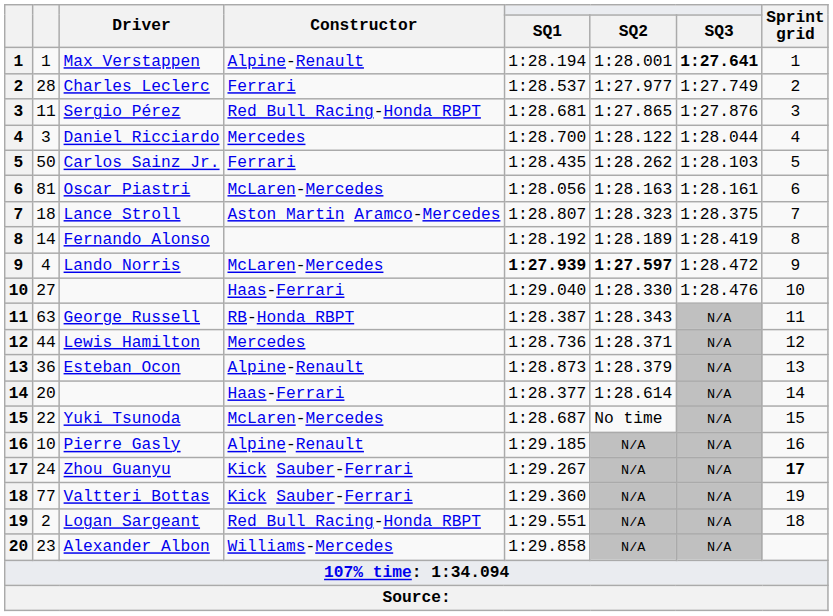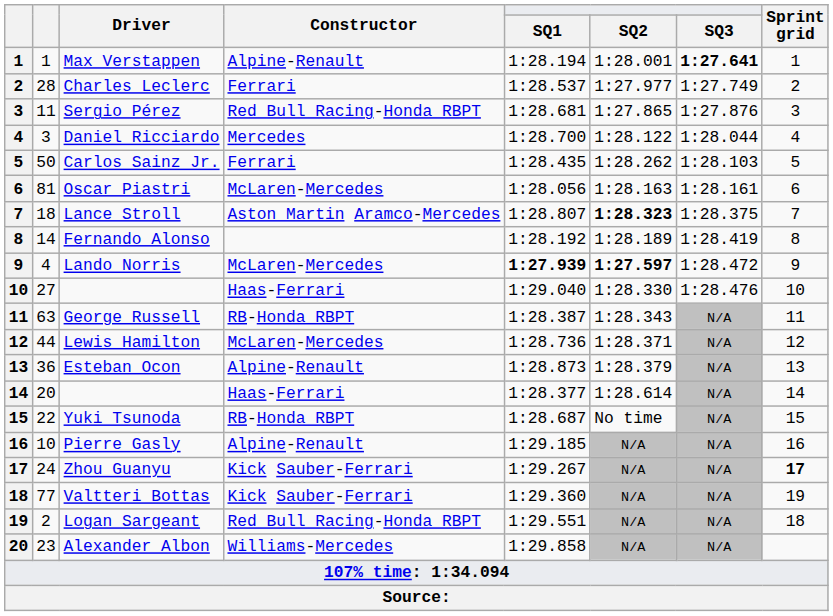 <table class="wikitable sortable" style="font-size: 85%;">
 <tr>
 <th rowspan="2"></th>
 <th rowspan="2"></th>
 <th rowspan="2">Driver</th>
 <th rowspan="2">Constructor</th>
 <th colspan="3" style="background:#eaecf0; text-align:center;"></th>
 <th rowspan="2">Sprint<br>grid</th>
 </tr>
 <tr>
 <th scope="col">SQ1</th>
 <th scope="col">SQ2</th>
 <th scope="col">SQ3</th>
 </tr>
 <tr>
 <th scope="row">1</th>
 <td align="center">1</td>
 <td data-sort-value="ver"> <a href='#'>Max Verstappen</a></td>
 <td><a href='#'>Alpine</a>-<a href='#'>Renault</a></td>
 <td>1:28.194</td>
 <td>1:28.001</td>
 <td><strong>1:27.641</strong></td>
 <td align="center">1</td>
 </tr>
 <tr>
 <th scope="row">2</th>
 <td align="center">28</td>
 <td data-sort-value="lec"> <a href='#'>Charles Leclerc</a></td>
 <td><a href='#'>Ferrari</a></td>
 <td>1:28.537</td>
 <td>1:27.977</td>
 <td>1:27.749</td>
 <td align="center">2</td>
 </tr>
 <tr>
 <th scope="row">3</th>
 <td align="center">11</td>
 <td data-sort-value="per"> <a href='#'>Sergio Pérez</a></td>
 <td><a href='#'>Red Bull Racing</a>-<a href='#'>Honda RBPT</a></td>
 <td>1:28.681</td>
 <td>1:27.865</td>
 <td>1:27.876</td>
 <td align="center">3</td>
 </tr>
 <tr>
 <th scope="row">4</th>
 <td align="center">3</td>
 <td data-sort-value="ric"> <a href='#'>Daniel Ricciardo</a></td>
 <td><a href='#'>Mercedes</a></td>
 <td>1:28.700</td>
 <td>1:28.122</td>
 <td>1:28.044</td>
 <td align="center">4</td>
 </tr>
 <tr>
 <th scope="row">5</th>
 <td align="center">50</td>
 <td data-sort-value="sai"> <a href='#'>Carlos Sainz Jr.</a></td>
 <td><a href='#'>Ferrari</a></td>
 <td>1:28.435</td>
 <td>1:28.262</td>
 <td>1:28.103</td>
 <td align="center">5</td>
 </tr>
 <tr>
 <th scope="row">6</th>
 <td align="center">81</td>
 <td data-sort-value="pia"> <a href='#'>Oscar Piastri</a></td>
 <td><a href='#'>McLaren</a>-<a href='#'>Mercedes</a></td>
 <td>1:28.056</td>
 <td>1:28.163</td>
 <td>1:28.161</td>
 <td align="center">6</td>
 </tr>
 <tr>
 <th scope="row">7</th>
 <td align="center">18</td>
 <td data-sort-value="str"> <a href='#'>Lance Stroll</a></td>
 <td><a href='#'>Aston Martin</a> <a href='#'>Aramco</a>-<a href='#'>Mercedes</a></td>
 <td>1:28.807</td>
-<td>1:28.323</td>
+<td><strong>1:28.323</strong></td>
 <td>1:28.375</td>
 <td align="center">7</td>
 </tr>
 <tr>
 <th scope="row">8</th>
 <td align="center">14</td>
 <td data-sort-value="alo"> <a href='#'>Fernando Alonso</a></td>
 <td></td>
 <td>1:28.192</td>
 <td>1:28.189</td>
 <td>1:28.419</td>
 <td align="center">8</td>
 </tr>
 <tr>
 <th scope="row">9</th>
 <td align="center">4</td>
 <td data-sort-value="nor"> <a href='#'>Lando Norris</a></td>
 <td><a href='#'>McLaren</a>-<a href='#'>Mercedes</a></td>
 <td><strong>1:27.939</strong></td>
 <td><strong>1:27.597</strong></td>
 <td>1:28.472</td>
 <td align="center">9</td>
 </tr>
 <tr>
 <th scope="row">10</th>
 <td align="center">27</td>
 <td data-sort-value="hul"></td>
 <td><a href='#'>Haas</a>-<a href='#'>Ferrari</a></td>
 <td>1:29.040</td>
 <td>1:28.330</td>
 <td>1:28.476</td>
 <td align="center">10</td>
 </tr>
 <tr>
 <th scope="row">11</th>
 <td align="center">63</td>
 <td data-sort-value="rus"> <a href='#'>George Russell</a></td>
 <td><a href='#'>RB</a>-<a href='#'>Honda RBPT</a></td>
 <td>1:28.387</td>
 <td>1:28.343</td>
 <td data-sort-value="19" align="center" style="background: silver"><small>N/A</small></td>
 <td align="center">11</td>
 </tr>
 <tr>
 <th scope="row">12</th>
 <td align="center">44</td>
 <td data-sort-value="ham"> <a href='#'>Lewis Hamilton</a></td>
-<td><a href='#'>Mercedes</a></td>
+<td><a href='#'>McLaren</a>-<a href='#'>Mercedes</a></td>
 <td>1:28.736</td>
 <td>1:28.371</td>
 <td data-sort-value="19" align="center" style="background: silver"><small>N/A</small></td>
 <td align="center">12</td>
 </tr>
 <tr>
 <th scope="row">13</th>
 <td align="center">36</td>
 <td data-sort-value="oco"> <a href='#'>Esteban Ocon</a></td>
 <td><a href='#'>Alpine</a>-<a href='#'>Renault</a></td>
 <td>1:28.873</td>
 <td>1:28.379</td>
 <td data-sort-value="15" align="center" style="background: silver"><small>N/A</small></td>
 <td align="center">13</td>
 </tr>
 <tr>
 <th scope="row">14</th>
 <td align="center">20</td>
 <td data-sort-value="mag"></td>
 <td><a href='#'>Haas</a>-<a href='#'>Ferrari</a></td>
 <td>1:28.377</td>
 <td>1:28.614</td>
 <td data-sort-value="18" align="center" style="background: silver"><small>N/A</small></td>
 <td align="center">14</td>
 </tr>
 <tr>
 <th scope="row">15</th>
 <td align="center">22</td>
 <td data-sort-value="tsu"> <a href='#'>Yuki Tsunoda</a></td>
-<td><a href='#'>McLaren</a>-<a href='#'>Mercedes</a></td>
+<td><a href='#'>RB</a>-<a href='#'>Honda RBPT</a></td>
 <td>1:28.687</td>
 <td>No time</td>
 <td data-sort-value="19" align="center" style="background: silver"><small>N/A</small></td>
 <td align="center">15</td>
 </tr>
 <tr>
 <th scope="row">16</th>
 <td align="center">10</td>
 <td data-sort-value="gas"> <a href='#'>Pierre Gasly</a></td>
 <td><a href='#'>Alpine</a>-<a href='#'>Renault</a></td>
 <td>1:29.185</td>
 <td data-sort-value="17" align="center" style="background: silver"><small>N/A</small></td>
 <td data-sort-value="17" align="center" style="background: silver"><small>N/A</small></td>
 <td align="center">16</td>
 </tr>
 <tr>
 <th scope="row">17</th>
 <td align="center">24</td>
 <td data-sort-value="zho"> <a href='#'>Zhou Guanyu</a></td>
 <td><a href='#'>Kick</a> <a href='#'>Sauber</a>-<a href='#'>Ferrari</a></td>
 <td>1:29.267</td>
 <td data-sort-value="17" align="center" style="background: silver"><small>N/A</small></td>
 <td data-sort-value="17" align="center" style="background: silver"><small>N/A</small></td>
 <td align="center"><strong>17</strong></td>
 </tr>
 <tr>
 <th scope="row">18</th>
 <td align="center">77</td>
 <td data-sort-value="bot"> <a href='#'>Valtteri Bottas</a></td>
 <td><a href='#'>Kick</a> <a href='#'>Sauber</a>-<a href='#'>Ferrari</a></td>
 <td>1:29.360</td>
 <td data-sort-value="17" align="center" style="background: silver"><small>N/A</small></td>
 <td data-sort-value="17" align="center" style="background: silver"><small>N/A</small></td>
 <td align="center">19</td>
 </tr>
 <tr>
 <th scope="row">19</th>
 <td align="center">2</td>
 <td data-sort-value="sar"> <a href='#'>Logan Sargeant</a></td>
 <td><a href='#'>Red Bull Racing</a>-<a href='#'>Honda RBPT</a></td>
 <td>1:29.551</td>
 <td data-sort-value="19" align="center" style="background: silver"><small>N/A</small></td>
 <td data-sort-value="19" align="center" style="background: silver"><small>N/A</small></td>
 <td align="center">18</td>
 </tr>
 <tr>
 <th scope="row">20</th>
 <td align="center">23</td>
 <td data-sort-value="alb"> <a href='#'>Alexander Albon</a></td>
 <td><a href='#'>Williams</a>-<a href='#'>Mercedes</a></td>
 <td>1:29.858</td>
 <td data-sort-value="19" align="center" style="background: silver"><small>N/A</small></td>
 <td data-sort-value="14" align="center" style="background: silver"><small>N/A</small></td>
 <td align="center"></td>
 </tr>
 <tr class="sortbottom">
 <td colspan="8" style="background-color:#eaecf0;text-align:center"><strong><a href='#'>107% time</a>: 1:34.094</strong></td>
 </tr>
 <tr class="sortbottom">
 <th colspan="8">Source:</th>
 </tr>
 </table>
